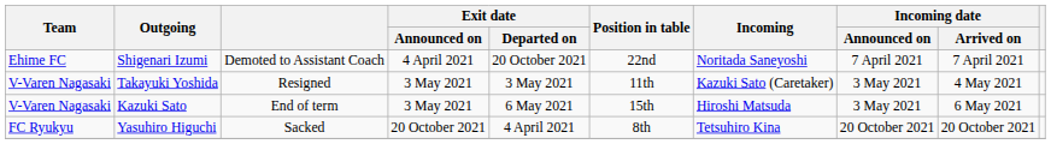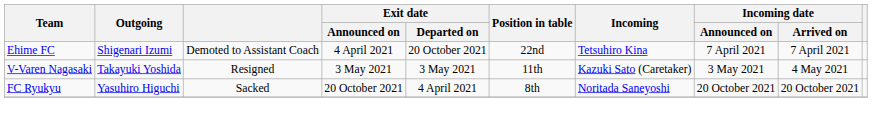 <table class="wikitable" style="text-align:center">
 <tr>
 <th rowspan="2">Team</th>
 <th rowspan="2">Outgoing</th>
 <th rowspan="2"></th>
 <th colspan="2">Exit date</th>
 <th rowspan="2">Position in table</th>
 <th rowspan="2">Incoming</th>
 <th colspan="2">Incoming date</th>
 <th rowspan="2"></th>
 </tr>
 <tr>
 <th>Announced on</th>
 <th>Departed on</th>
 <th>Announced on</th>
 <th>Arrived on</th>
 </tr>
 <tr>
 <td align="left"><a href='#'>Ehime FC</a></td>
 <td align="left"> <a href='#'>Shigenari Izumi</a></td>
 <td>Demoted to Assistant Coach</td>
 <td>4 April 2021</td>
 <td>20 October 2021</td>
 <td>22nd</td>
-<td align="left"> <a href='#'>Noritada Saneyoshi</a></td>
+<td align="left"> <a href='#'>Tetsuhiro Kina</a></td>
 <td>7 April 2021</td>
 <td>7 April 2021</td>
 <td></td>
 </tr>
 <tr>
 <td align="left"><a href='#'>V-Varen Nagasaki</a></td>
 <td align="left"><a href='#'>Takayuki Yoshida</a></td>
 <td>Resigned</td>
 <td>3 May 2021</td>
 <td>3 May 2021</td>
 <td>11th</td>
 <td align="left"><a href='#'>Kazuki Sato</a> (Caretaker)</td>
 <td>3 May 2021</td>
 <td>4 May 2021</td>
 <td></td>
 </tr>
 <tr>
-<td align="left"><a href='#'>V-Varen Nagasaki</a></td>
-<td align="left"><a href='#'>Kazuki Sato</a></td>
-<td>End of term</td>
-<td>3 May 2021</td>
-<td>6 May 2021</td>
-<td>15th</td>
-<td align="left"><a href='#'>Hiroshi Matsuda</a></td>
-<td>3 May 2021</td>
-<td>6 May 2021</td>
-<td></td>
-</tr>
-<tr>
 <td align="left"><a href='#'>FC Ryukyu</a></td>
 <td align="left"> <a href='#'>Yasuhiro Higuchi</a></td>
 <td>Sacked</td>
 <td>20 October 2021</td>
 <td>4 April 2021</td>
 <td>8th</td>
-<td align="left"> <a href='#'>Tetsuhiro Kina</a></td>
+<td align="left"> <a href='#'>Noritada Saneyoshi</a></td>
 <td>20 October 2021</td>
 <td>20 October 2021</td>
 <td></td>
 </tr>
 <tr>
 </tr>
 </table>
